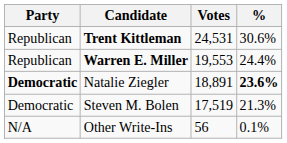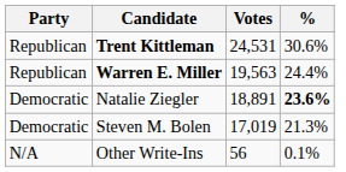 <table class="wikitable">
 <tr>
 <th>Party</th>
 <th>Candidate</th>
 <th>Votes</th>
 <th>%</th>
 </tr>
 <tr>
 <td>Republican</td>
 <td><strong>Trent Kittleman</strong></td>
 <td>24,531</td>
 <td>30.6%</td>
 </tr>
 <tr>
 <td>Republican</td>
 <td><strong>Warren E. Miller</strong></td>
-<td>19,553</td>
+<td>19,563</td>
 <td>24.4%</td>
 </tr>
 <tr>
-<td><strong>Democratic</strong></td>
+<td>Democratic</td>
 <td>Natalie Ziegler</td>
 <td>18,891</td>
 <td><strong>23.6%</strong></td>
 </tr>
 <tr>
 <td>Democratic</td>
 <td>Steven M. Bolen</td>
-<td>17,519</td>
+<td>17,019</td>
 <td>21.3%</td>
 </tr>
 <tr>
 <td>N/A</td>
 <td>Other Write-Ins</td>
 <td>56</td>
 <td>0.1%</td>
 </tr>
 </table>
